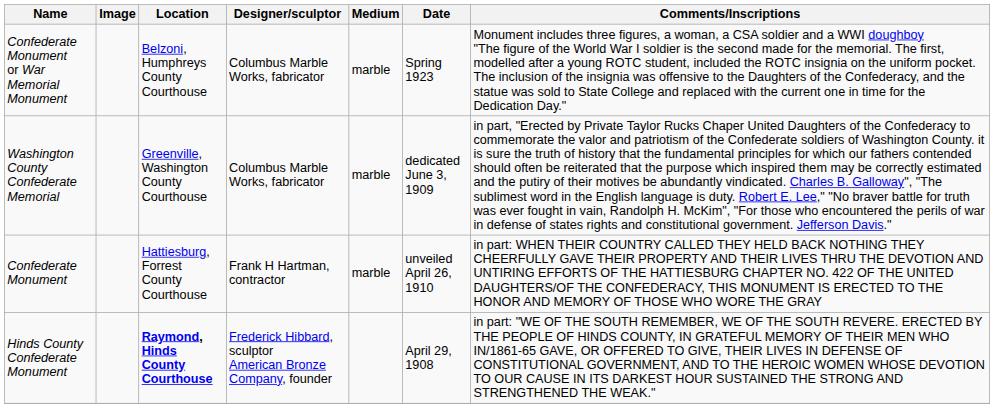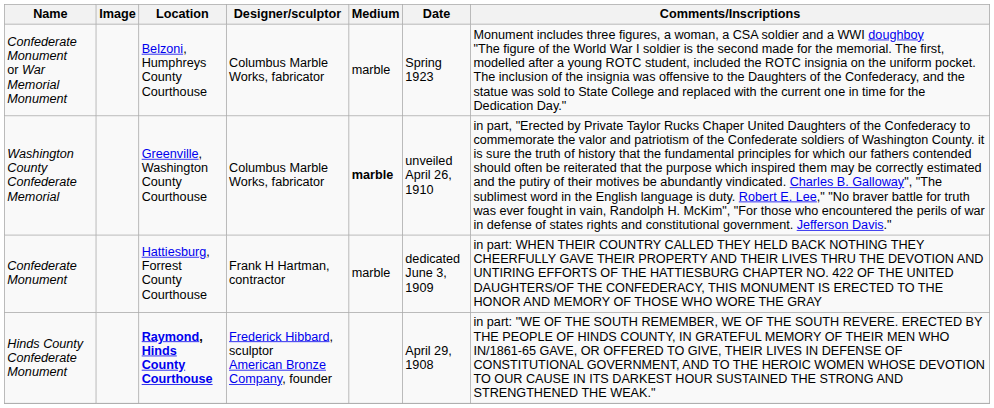 <table class="wikitable sortable">
 <tr>
 <th>Name</th>
 <th>Image</th>
 <th>Location</th>
 <th>Designer/sculptor</th>
 <th>Medium</th>
 <th>Date</th>
 <th>Comments/Inscriptions</th>
 </tr>
 <tr>
 <td><em>Confederate Monument</em><br> or <em>War Memorial Monument</em></td>
 <td></td>
 <td><a href='#'>Belzoni</a>,<br>Humphreys County Courthouse</td>
 <td>Columbus Marble Works, fabricator</td>
 <td>marble</td>
 <td>Spring 1923</td>
 <td>Monument includes three figures, a woman, a CSA soldier and a WWI <a href='#'>doughboy</a><br>"The figure of the World War I soldier is the second made for the memorial. The first, modelled after a young ROTC student, included the ROTC insignia on the uniform pocket. The inclusion of the insignia was offensive to the Daughters of the Confederacy, and the statue was sold to State College and replaced with the current one in time for the Dedication Day."</td>
 </tr>
 <tr>
 <td><em>Washington County Confederate Memorial</em></td>
 <td></td>
 <td><a href='#'>Greenville</a>,<br>Washington County Courthouse</td>
 <td>Columbus Marble Works, fabricator</td>
-<td>marble</td>
-<td>dedicated June 3, 1909</td>
+<td><strong>marble</strong></td>
+<td>unveiled April 26, 1910 </td>
 <td>in part, "Erected by Private Taylor Rucks Chaper United Daughters of the Confederacy to commemorate the valor and patriotism of the Confederate soldiers of Washington County.  it is sure the truth of history that the fundamental principles for which our fathers contended should often be reiterated that the purpose which inspired them may be correctly estimated and the putiry of their motives be abundantly vindicated. <a href='#'>Charles B. Galloway</a>", "The sublimest word in the English language is duty. <a href='#'>Robert E. Lee</a>," "No braver battle for truth was ever fought in vain, Randolph H. McKim",   "For those who encountered the perils of war in defense of states rights and constitutional government. <a href='#'>Jefferson Davis</a>."</td>
 </tr>
 <tr>
 <td><em>Confederate Monument</em></td>
 <td></td>
 <td><a href='#'>Hattiesburg</a>,<br>Forrest County Courthouse</td>
 <td>Frank H Hartman, contractor</td>
 <td>marble</td>
-<td>unveiled April 26, 1910 </td>
+<td>dedicated June 3, 1909</td>
 <td>in part: WHEN THEIR COUNTRY CALLED THEY HELD BACK NOTHING THEY CHEERFULLY GAVE THEIR PROPERTY AND THEIR LIVES THRU THE DEVOTION AND UNTIRING EFFORTS OF THE HATTIESBURG CHAPTER NO. 422 OF THE UNITED DAUGHTERS/OF THE CONFEDERACY, THIS MONUMENT IS ERECTED TO THE HONOR AND MEMORY OF THOSE WHO WORE THE GRAY</td>
 </tr>
 <tr>
 <td><em>Hinds County Confederate Monument</em></td>
 <td></td>
 <td><strong><a href='#'>Raymond</a>,<br> <a href='#'>Hinds County Courthouse</a></strong></td>
 <td><a href='#'>Frederick Hibbard</a>, sculptor<br><a href='#'>American Bronze Company</a>, founder</td>
 <td></td>
 <td>April 29, 1908 </td>
 <td>in part: "WE OF THE SOUTH REMEMBER, WE OF THE SOUTH REVERE.  ERECTED BY THE PEOPLE OF HINDS COUNTY, IN GRATEFUL MEMORY OF THEIR MEN WHO IN/1861-65 GAVE, OR OFFERED TO GIVE, THEIR LIVES IN DEFENSE OF CONSTITUTIONAL GOVERNMENT, AND TO THE HEROIC WOMEN WHOSE DEVOTION TO OUR CAUSE IN ITS DARKEST HOUR SUSTAINED THE STRONG AND STRENGTHENED THE WEAK."</td>
 </tr>
 <tr>
 </tr>
 </table>
